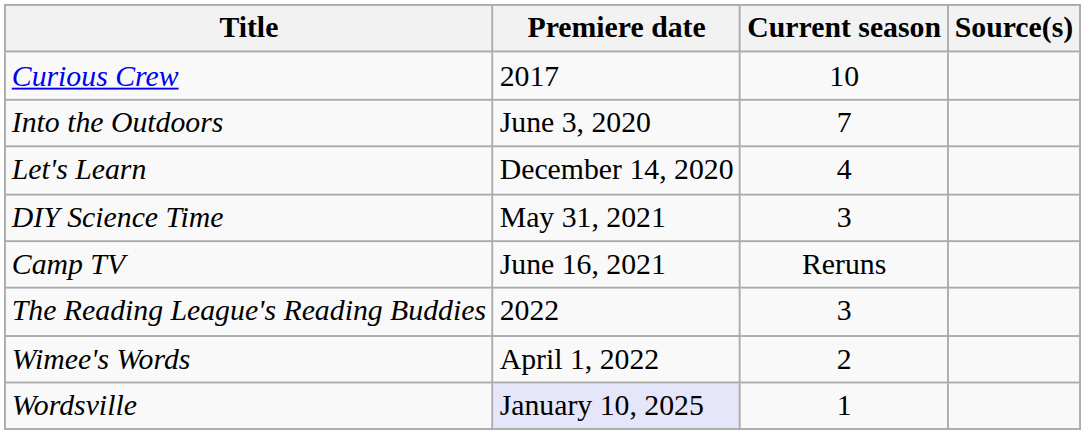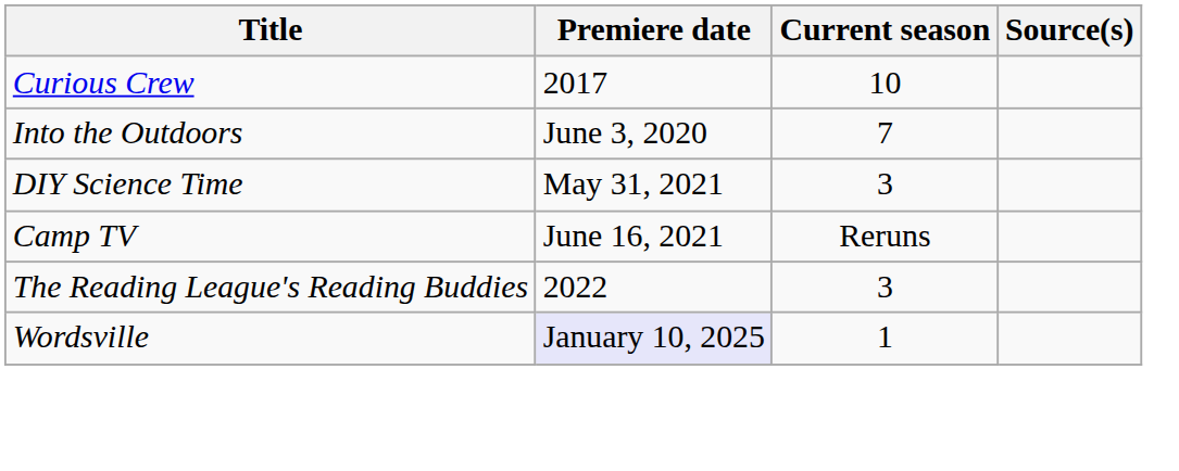 <table class="wikitable sortable">
 <tr>
 <th>Title</th>
 <th>Premiere date</th>
 <th>Current season</th>
 <th>Source(s)</th>
 </tr>
 <tr>
 <td><em><a href='#'>Curious Crew</a></em></td>
 <td>2017</td>
 <td scope="row" style="text-align:center;">10</td>
 <td></td>
 </tr>
 <tr>
 <td><em>Into the Outdoors</em></td>
 <td>June 3, 2020</td>
 <td scope="row" style="text-align:center;">7</td>
-<td></td>
-</tr>
-<tr>
-<td><em>Let's Learn</em></td>
-<td>December 14, 2020</td>
-<td scope="row" style="text-align:center;">4</td>
 <td></td>
 </tr>
 <tr>
 <td><em>DIY Science Time</em></td>
 <td>May 31, 2021</td>
 <td scope="row" style="text-align:center;">3</td>
 <td></td>
 </tr>
 <tr>
 <td><em>Camp TV</em></td>
 <td>June 16, 2021</td>
 <td scope="row" style="text-align:center;">Reruns</td>
 <td></td>
 </tr>
 <tr>
 <td><em>The Reading League's Reading Buddies</em></td>
 <td>2022</td>
 <td scope="row" style="text-align:center;">3</td>
 <td></td>
 </tr>
 <tr>
-<td><em>Wimee's Words</em></td>
-<td>April 1, 2022</td>
-<td scope="row" style="text-align:center;">2</td>
-<td></td>
-</tr>
-<tr>
 <td><em>Wordsville</em></td>
 <td style="background: lavender;">January 10, 2025</td>
 <td scope="row" style="text-align:center;">1</td>
 <td></td>
 </tr>
 </table>
